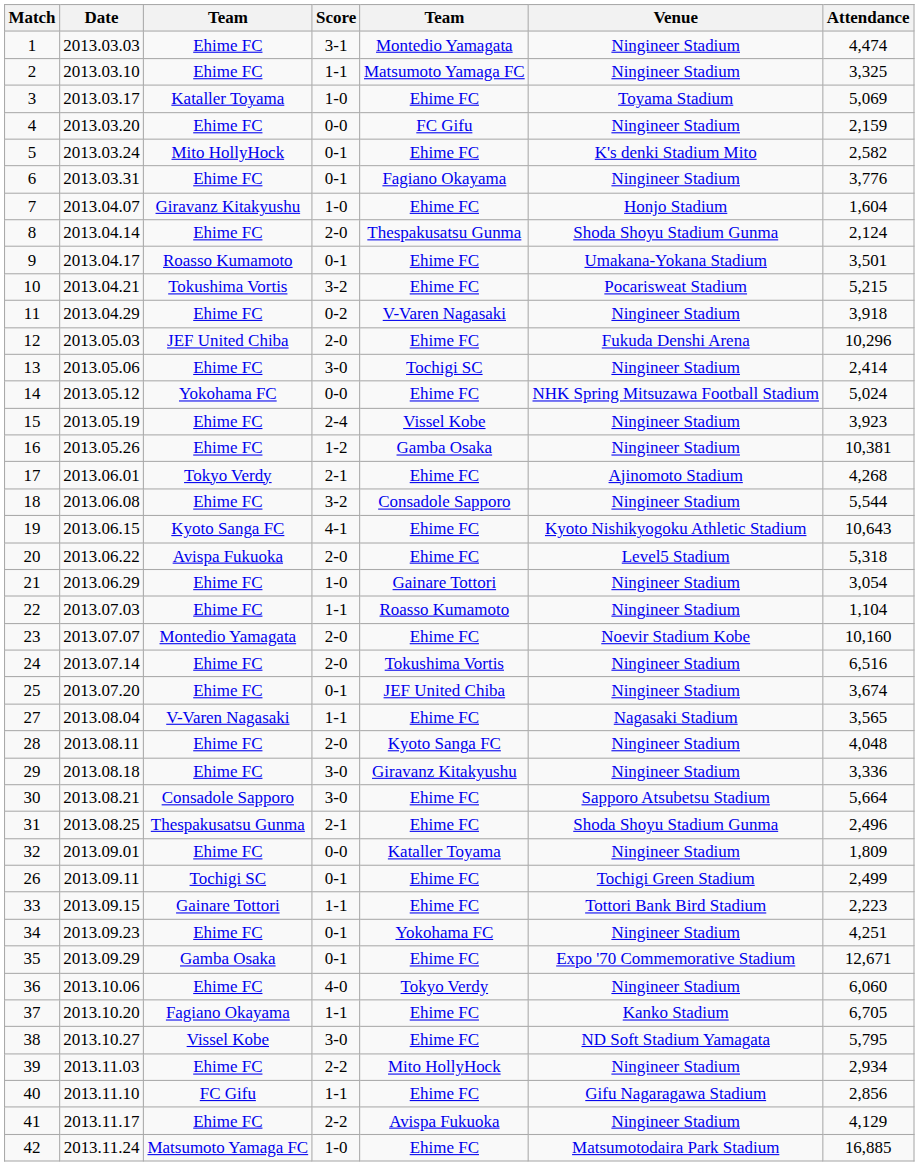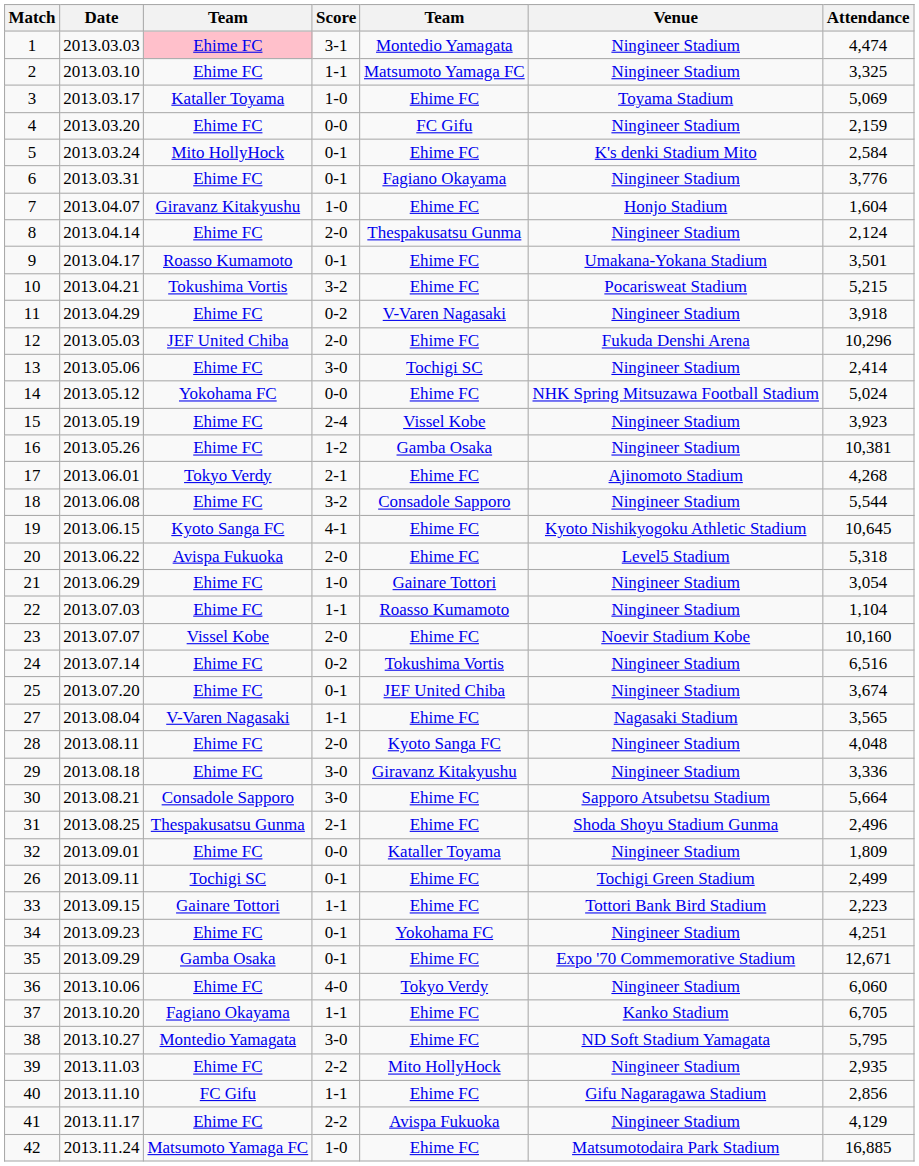 <table class="wikitable" style="text-align:center;">
 <tr>
 <th>Match</th>
 <th>Date</th>
 <th>Team</th>
 <th>Score</th>
 <th>Team</th>
 <th>Venue</th>
 <th>Attendance</th>
 </tr>
 <tr>
 <td>1</td>
 <td>2013.03.03</td>
-<td><a href='#'>Ehime FC</a></td>
+<td style="background: pink;"><a href='#'>Ehime FC</a></td>
 <td>3-1</td>
 <td><a href='#'>Montedio Yamagata</a></td>
 <td><a href='#'>Ningineer Stadium</a></td>
 <td>4,474</td>
 </tr>
 <tr>
 <td>2</td>
 <td>2013.03.10</td>
 <td><a href='#'>Ehime FC</a></td>
 <td>1-1</td>
 <td><a href='#'>Matsumoto Yamaga FC</a></td>
 <td><a href='#'>Ningineer Stadium</a></td>
 <td>3,325</td>
 </tr>
 <tr>
 <td>3</td>
 <td>2013.03.17</td>
 <td><a href='#'>Kataller Toyama</a></td>
 <td>1-0</td>
 <td><a href='#'>Ehime FC</a></td>
 <td><a href='#'>Toyama Stadium</a></td>
 <td>5,069</td>
 </tr>
 <tr>
 <td>4</td>
 <td>2013.03.20</td>
 <td><a href='#'>Ehime FC</a></td>
 <td>0-0</td>
 <td><a href='#'>FC Gifu</a></td>
 <td><a href='#'>Ningineer Stadium</a></td>
 <td>2,159</td>
 </tr>
 <tr>
 <td>5</td>
 <td>2013.03.24</td>
 <td><a href='#'>Mito HollyHock</a></td>
 <td>0-1</td>
 <td><a href='#'>Ehime FC</a></td>
 <td><a href='#'>K's denki Stadium Mito</a></td>
-<td>2,582</td>
+<td>2,584</td>
 </tr>
 <tr>
 <td>6</td>
 <td>2013.03.31</td>
 <td><a href='#'>Ehime FC</a></td>
 <td>0-1</td>
 <td><a href='#'>Fagiano Okayama</a></td>
 <td><a href='#'>Ningineer Stadium</a></td>
 <td>3,776</td>
 </tr>
 <tr>
 <td>7</td>
 <td>2013.04.07</td>
 <td><a href='#'>Giravanz Kitakyushu</a></td>
 <td>1-0</td>
 <td><a href='#'>Ehime FC</a></td>
 <td><a href='#'>Honjo Stadium</a></td>
 <td>1,604</td>
 </tr>
 <tr>
 <td>8</td>
 <td>2013.04.14</td>
 <td><a href='#'>Ehime FC</a></td>
 <td>2-0</td>
 <td><a href='#'>Thespakusatsu Gunma</a></td>
-<td><a href='#'>Shoda Shoyu Stadium Gunma</a></td>
+<td><a href='#'>Ningineer Stadium</a></td>
 <td>2,124</td>
 </tr>
 <tr>
 <td>9</td>
 <td>2013.04.17</td>
 <td><a href='#'>Roasso Kumamoto</a></td>
 <td>0-1</td>
 <td><a href='#'>Ehime FC</a></td>
 <td><a href='#'>Umakana-Yokana Stadium</a></td>
 <td>3,501</td>
 </tr>
 <tr>
 <td>10</td>
 <td>2013.04.21</td>
 <td><a href='#'>Tokushima Vortis</a></td>
 <td>3-2</td>
 <td><a href='#'>Ehime FC</a></td>
 <td><a href='#'>Pocarisweat Stadium</a></td>
 <td>5,215</td>
 </tr>
 <tr>
 <td>11</td>
 <td>2013.04.29</td>
 <td><a href='#'>Ehime FC</a></td>
 <td>0-2</td>
 <td><a href='#'>V-Varen Nagasaki</a></td>
 <td><a href='#'>Ningineer Stadium</a></td>
 <td>3,918</td>
 </tr>
 <tr>
 <td>12</td>
 <td>2013.05.03</td>
 <td><a href='#'>JEF United Chiba</a></td>
 <td>2-0</td>
 <td><a href='#'>Ehime FC</a></td>
 <td><a href='#'>Fukuda Denshi Arena</a></td>
 <td>10,296</td>
 </tr>
 <tr>
 <td>13</td>
 <td>2013.05.06</td>
 <td><a href='#'>Ehime FC</a></td>
 <td>3-0</td>
 <td><a href='#'>Tochigi SC</a></td>
 <td><a href='#'>Ningineer Stadium</a></td>
 <td>2,414</td>
 </tr>
 <tr>
 <td>14</td>
 <td>2013.05.12</td>
 <td><a href='#'>Yokohama FC</a></td>
 <td>0-0</td>
 <td><a href='#'>Ehime FC</a></td>
 <td><a href='#'>NHK Spring Mitsuzawa Football Stadium</a></td>
 <td>5,024</td>
 </tr>
 <tr>
 <td>15</td>
 <td>2013.05.19</td>
 <td><a href='#'>Ehime FC</a></td>
 <td>2-4</td>
 <td><a href='#'>Vissel Kobe</a></td>
 <td><a href='#'>Ningineer Stadium</a></td>
 <td>3,923</td>
 </tr>
 <tr>
 <td>16</td>
 <td>2013.05.26</td>
 <td><a href='#'>Ehime FC</a></td>
 <td>1-2</td>
 <td><a href='#'>Gamba Osaka</a></td>
 <td><a href='#'>Ningineer Stadium</a></td>
 <td>10,381</td>
 </tr>
 <tr>
 <td>17</td>
 <td>2013.06.01</td>
 <td><a href='#'>Tokyo Verdy</a></td>
 <td>2-1</td>
 <td><a href='#'>Ehime FC</a></td>
 <td><a href='#'>Ajinomoto Stadium</a></td>
 <td>4,268</td>
 </tr>
 <tr>
 <td>18</td>
 <td>2013.06.08</td>
 <td><a href='#'>Ehime FC</a></td>
 <td>3-2</td>
 <td><a href='#'>Consadole Sapporo</a></td>
 <td><a href='#'>Ningineer Stadium</a></td>
 <td>5,544</td>
 </tr>
 <tr>
 <td>19</td>
 <td>2013.06.15</td>
 <td><a href='#'>Kyoto Sanga FC</a></td>
 <td>4-1</td>
 <td><a href='#'>Ehime FC</a></td>
 <td><a href='#'>Kyoto Nishikyogoku Athletic Stadium</a></td>
-<td>10,643</td>
+<td>10,645</td>
 </tr>
 <tr>
 <td>20</td>
 <td>2013.06.22</td>
 <td><a href='#'>Avispa Fukuoka</a></td>
 <td>2-0</td>
 <td><a href='#'>Ehime FC</a></td>
 <td><a href='#'>Level5 Stadium</a></td>
 <td>5,318</td>
 </tr>
 <tr>
 <td>21</td>
 <td>2013.06.29</td>
 <td><a href='#'>Ehime FC</a></td>
 <td>1-0</td>
 <td><a href='#'>Gainare Tottori</a></td>
 <td><a href='#'>Ningineer Stadium</a></td>
 <td>3,054</td>
 </tr>
 <tr>
 <td>22</td>
 <td>2013.07.03</td>
 <td><a href='#'>Ehime FC</a></td>
 <td>1-1</td>
 <td><a href='#'>Roasso Kumamoto</a></td>
 <td><a href='#'>Ningineer Stadium</a></td>
 <td>1,104</td>
 </tr>
 <tr>
 <td>23</td>
 <td>2013.07.07</td>
-<td><a href='#'>Montedio Yamagata</a></td>
+<td><a href='#'>Vissel Kobe</a></td>
 <td>2-0</td>
 <td><a href='#'>Ehime FC</a></td>
 <td><a href='#'>Noevir Stadium Kobe</a></td>
 <td>10,160</td>
 </tr>
 <tr>
 <td>24</td>
 <td>2013.07.14</td>
 <td><a href='#'>Ehime FC</a></td>
-<td>2-0</td>
+<td>0-2</td>
 <td><a href='#'>Tokushima Vortis</a></td>
 <td><a href='#'>Ningineer Stadium</a></td>
 <td>6,516</td>
 </tr>
 <tr>
 <td>25</td>
 <td>2013.07.20</td>
 <td><a href='#'>Ehime FC</a></td>
 <td>0-1</td>
 <td><a href='#'>JEF United Chiba</a></td>
 <td><a href='#'>Ningineer Stadium</a></td>
 <td>3,674</td>
 </tr>
 <tr>
 <td>27</td>
 <td>2013.08.04</td>
 <td><a href='#'>V-Varen Nagasaki</a></td>
 <td>1-1</td>
 <td><a href='#'>Ehime FC</a></td>
 <td><a href='#'>Nagasaki Stadium</a></td>
 <td>3,565</td>
 </tr>
 <tr>
 <td>28</td>
 <td>2013.08.11</td>
 <td><a href='#'>Ehime FC</a></td>
 <td>2-0</td>
 <td><a href='#'>Kyoto Sanga FC</a></td>
 <td><a href='#'>Ningineer Stadium</a></td>
 <td>4,048</td>
 </tr>
 <tr>
 <td>29</td>
 <td>2013.08.18</td>
 <td><a href='#'>Ehime FC</a></td>
 <td>3-0</td>
 <td><a href='#'>Giravanz Kitakyushu</a></td>
 <td><a href='#'>Ningineer Stadium</a></td>
 <td>3,336</td>
 </tr>
 <tr>
 <td>30</td>
 <td>2013.08.21</td>
 <td><a href='#'>Consadole Sapporo</a></td>
 <td>3-0</td>
 <td><a href='#'>Ehime FC</a></td>
 <td><a href='#'>Sapporo Atsubetsu Stadium</a></td>
 <td>5,664</td>
 </tr>
 <tr>
 <td>31</td>
 <td>2013.08.25</td>
 <td><a href='#'>Thespakusatsu Gunma</a></td>
 <td>2-1</td>
 <td><a href='#'>Ehime FC</a></td>
 <td><a href='#'>Shoda Shoyu Stadium Gunma</a></td>
 <td>2,496</td>
 </tr>
 <tr>
 <td>32</td>
 <td>2013.09.01</td>
 <td><a href='#'>Ehime FC</a></td>
 <td>0-0</td>
 <td><a href='#'>Kataller Toyama</a></td>
 <td><a href='#'>Ningineer Stadium</a></td>
 <td>1,809</td>
 </tr>
 <tr>
 <td>26</td>
 <td>2013.09.11</td>
 <td><a href='#'>Tochigi SC</a></td>
 <td>0-1</td>
 <td><a href='#'>Ehime FC</a></td>
 <td><a href='#'>Tochigi Green Stadium</a></td>
 <td>2,499</td>
 </tr>
 <tr>
 <td>33</td>
 <td>2013.09.15</td>
 <td><a href='#'>Gainare Tottori</a></td>
 <td>1-1</td>
 <td><a href='#'>Ehime FC</a></td>
 <td><a href='#'>Tottori Bank Bird Stadium</a></td>
 <td>2,223</td>
 </tr>
 <tr>
 <td>34</td>
 <td>2013.09.23</td>
 <td><a href='#'>Ehime FC</a></td>
 <td>0-1</td>
 <td><a href='#'>Yokohama FC</a></td>
 <td><a href='#'>Ningineer Stadium</a></td>
 <td>4,251</td>
 </tr>
 <tr>
 <td>35</td>
 <td>2013.09.29</td>
 <td><a href='#'>Gamba Osaka</a></td>
 <td>0-1</td>
 <td><a href='#'>Ehime FC</a></td>
 <td><a href='#'>Expo '70 Commemorative Stadium</a></td>
 <td>12,671</td>
 </tr>
 <tr>
 <td>36</td>
 <td>2013.10.06</td>
 <td><a href='#'>Ehime FC</a></td>
 <td>4-0</td>
 <td><a href='#'>Tokyo Verdy</a></td>
 <td><a href='#'>Ningineer Stadium</a></td>
 <td>6,060</td>
 </tr>
 <tr>
 <td>37</td>
 <td>2013.10.20</td>
 <td><a href='#'>Fagiano Okayama</a></td>
 <td>1-1</td>
 <td><a href='#'>Ehime FC</a></td>
 <td><a href='#'>Kanko Stadium</a></td>
 <td>6,705</td>
 </tr>
 <tr>
 <td>38</td>
 <td>2013.10.27</td>
-<td><a href='#'>Vissel Kobe</a></td>
+<td><a href='#'>Montedio Yamagata</a></td>
 <td>3-0</td>
 <td><a href='#'>Ehime FC</a></td>
 <td><a href='#'>ND Soft Stadium Yamagata</a></td>
 <td>5,795</td>
 </tr>
 <tr>
 <td>39</td>
 <td>2013.11.03</td>
 <td><a href='#'>Ehime FC</a></td>
 <td>2-2</td>
 <td><a href='#'>Mito HollyHock</a></td>
 <td><a href='#'>Ningineer Stadium</a></td>
-<td>2,934</td>
+<td>2,935</td>
 </tr>
 <tr>
 <td>40</td>
 <td>2013.11.10</td>
 <td><a href='#'>FC Gifu</a></td>
 <td>1-1</td>
 <td><a href='#'>Ehime FC</a></td>
 <td><a href='#'>Gifu Nagaragawa Stadium</a></td>
 <td>2,856</td>
 </tr>
 <tr>
 <td>41</td>
 <td>2013.11.17</td>
 <td><a href='#'>Ehime FC</a></td>
 <td>2-2</td>
 <td><a href='#'>Avispa Fukuoka</a></td>
 <td><a href='#'>Ningineer Stadium</a></td>
 <td>4,129</td>
 </tr>
 <tr>
 <td>42</td>
 <td>2013.11.24</td>
 <td><a href='#'>Matsumoto Yamaga FC</a></td>
 <td>1-0</td>
 <td><a href='#'>Ehime FC</a></td>
 <td><a href='#'>Matsumotodaira Park Stadium</a></td>
 <td>16,885</td>
 </tr>
 </table>
